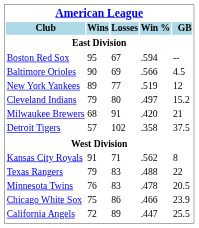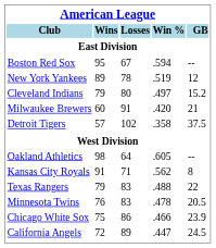 <table cellpadding="1" style="width:auto;font-size: 90%; border: 1px solid gray;">
 <tr align="center" style="font-size: larger;">
 <th colspan=5><a href='#'>American League</a></th>
 </tr>
 <tr style="background:lightblue;">
 <th>Club</th>
 <th>Wins</th>
 <th>Losses</th>
 <th>Win %</th>
 <th>  GB</th>
 </tr>
 <tr align="center" style="vertical-align: middle;" style="background:lightblue;">
 <th colspan=5>East Division</th>
 </tr>
 <tr>
 </tr>
 <tr>
 <td><a href='#'>Boston Red Sox</a></td>
 <td>95</td>
 <td>67</td>
 <td>.594</td>
 <td>--</td>
 </tr>
 <tr>
-<td><a href='#'>Baltimore Orioles</a></td>
-<td>90</td>
-<td>69</td>
-<td>.566</td>
-<td>4.5</td>
-</tr>
-<tr>
 <td><a href='#'>New York Yankees</a></td>
 <td>89</td>
-<td>77</td>
+<td>78</td>
 <td>.519</td>
 <td>12</td>
 </tr>
 <tr>
 <td><a href='#'>Cleveland Indians</a></td>
 <td>79</td>
 <td>80</td>
 <td>.497</td>
 <td>15.2</td>
 </tr>
 <tr>
 <td><a href='#'>Milwaukee Brewers</a></td>
-<td>68</td>
+<td>60</td>
 <td>91</td>
 <td>.420</td>
 <td>21</td>
 </tr>
 <tr>
 <td><a href='#'>Detroit Tigers</a></td>
 <td>57</td>
 <td>102</td>
 <td>.358</td>
 <td>37.5</td>
 </tr>
 <tr>
 </tr>
 <tr align="center" style="vertical-align: middle;" style="background:lightblue;">
 <th colspan=5>West Division</th>
+</tr>
+<tr>
+<td><a href='#'>Oakland Athletics</a></td>
+<td>98</td>
+<td>64</td>
+<td>.605</td>
+<td>--</td>
 </tr>
 <tr>
 <td><a href='#'>Kansas City Royals</a></td>
 <td>91</td>
 <td>71</td>
 <td>.562</td>
 <td>8</td>
 </tr>
 <tr>
 <td><a href='#'>Texas Rangers</a></td>
 <td>79</td>
 <td>83</td>
 <td>.488</td>
 <td>22</td>
 </tr>
 <tr>
 <td><a href='#'>Minnesota Twins</a></td>
 <td>76</td>
 <td>83</td>
 <td>.478</td>
 <td>20.5</td>
 </tr>
 <tr>
 <td><a href='#'>Chicago White Sox</a></td>
 <td>75</td>
 <td>86</td>
 <td>.466</td>
 <td>23.9</td>
 </tr>
 <tr>
 <td><a href='#'>California Angels</a></td>
 <td>72</td>
 <td>89</td>
 <td>.447</td>
-<td>25.5</td>
+<td>24.5</td>
 </tr>
 <tr>
 </tr>
 </table>
